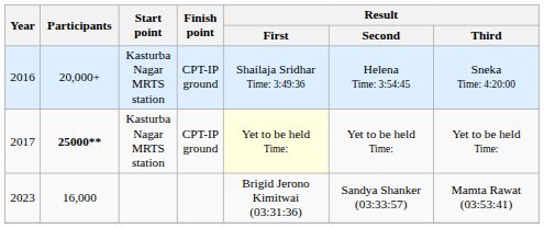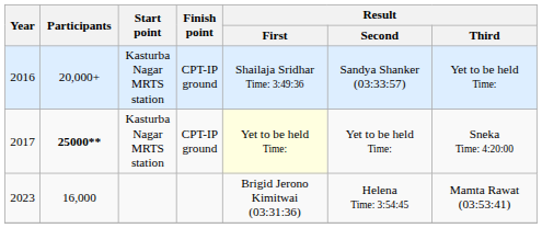 <table class="wikitable" style="font-size:90%; width: 100%; text-align: center;">
 <tr>
 <th rowspan=2 width=3%>Year</th>
 <th rowspan=2 width=5%>Participants</th>
 <th rowspan=2 width=5%>Start point</th>
 <th rowspan=2 width=3%>Finish point</th>
 <th colspan=5>Result</th>
 </tr>
 <tr>
 <th width=15%>First</th>
 <th width=15%>Second</th>
 <th width=15%>Third</th>
 </tr>
 <tr style="background:#ddeeff">
 <td>2016<br></td>
 <td>20,000+</td>
 <td>Kasturba Nagar MRTS station</td>
 <td>CPT-IP ground</td>
 <td>Shailaja Sridhar<br><small>Time: 3:49:36</small></td>
-<td>Helena<br><small>Time: 3:54:45</small></td>
-<td>Sneka<br><small>Time: 4:20:00</small></td>
+<td>Sandya Shanker (03:33:57)</td>
+<td>Yet to be held<br><small>Time:</small></td>
 </tr>
 <tr>
 <td>2017<br></td>
 <td><strong>25000**</strong></td>
 <td>Kasturba Nagar MRTS station</td>
 <td>CPT-IP ground</td>
 <td style="background: lightyellow;">Yet to be held<br><small>Time:</small></td>
 <td>Yet to be held<br><small>Time:</small></td>
-<td>Yet to be held<br><small>Time:</small></td>
+<td>Sneka<br><small>Time: 4:20:00</small></td>
 </tr>
 <tr>
 <td>2023</td>
 <td>16,000</td>
 <td></td>
 <td></td>
 <td>Brigid Jerono Kimitwai (03:31:36)</td>
-<td>Sandya Shanker (03:33:57)</td>
+<td>Helena<br><small>Time: 3:54:45</small></td>
 <td>Mamta Rawat (03:53:41)</td>
 </tr>
 <tr>
 </tr>
 </table>
